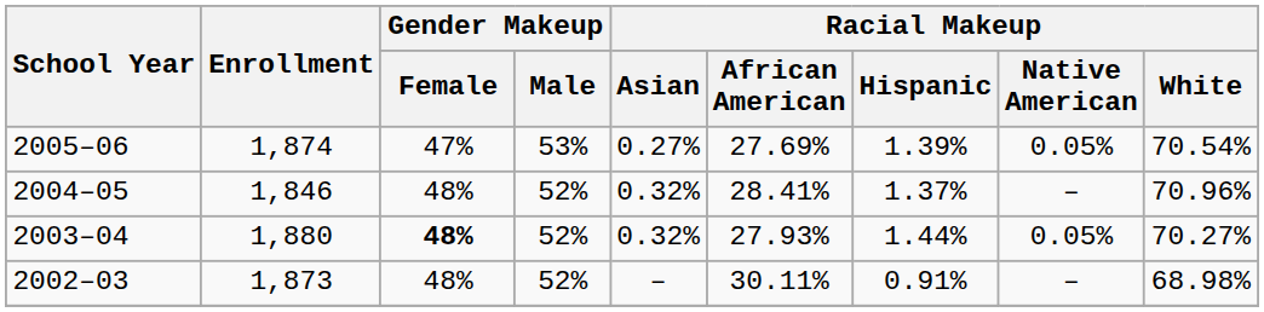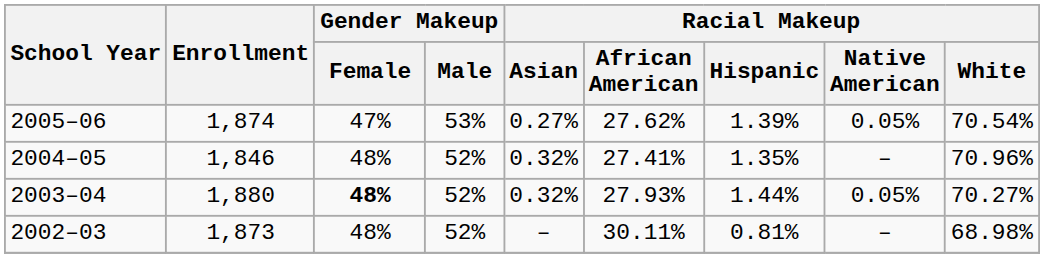 <table class="wikitable" style="font-size: 95%;">
 <tr>
 <th rowspan="2">School Year</th>
 <th rowspan="2">Enrollment</th>
 <th colspan="2">Gender Makeup</th>
 <th colspan="5">Racial Makeup</th>
 </tr>
 <tr>
 <th>Female</th>
 <th>Male</th>
 <th>Asian</th>
 <th>African <br>American</th>
 <th>Hispanic</th>
 <th>Native <br>American</th>
 <th>White</th>
 </tr>
 <tr>
 <td align="left">2005–06</td>
 <td align="center">1,874</td>
 <td align="center">47%</td>
 <td align="center">53%</td>
 <td align="center">0.27%</td>
-<td align="center">27.69%</td>
+<td align="center">27.62%</td>
 <td align="center">1.39%</td>
 <td align="center">0.05%</td>
 <td align="center">70.54%</td>
 </tr>
 <tr>
 <td align="left">2004–05</td>
 <td align="center">1,846</td>
 <td align="center">48%</td>
 <td align="center">52%</td>
 <td align="center">0.32%</td>
-<td align="center">28.41%</td>
-<td align="center">1.37%</td>
+<td align="center">27.41%</td>
+<td align="center">1.35%</td>
 <td align="center">–</td>
 <td align="center">70.96%</td>
 </tr>
 <tr>
 <td align="left">2003–04</td>
 <td align="center">1,880</td>
 <td align="center"><strong>48%</strong></td>
 <td align="center">52%</td>
 <td align="center">0.32%</td>
 <td align="center">27.93%</td>
 <td align="center">1.44%</td>
 <td align="center">0.05%</td>
 <td align="center">70.27%</td>
 </tr>
 <tr>
 <td align="left">2002–03</td>
 <td align="center">1,873</td>
 <td align="center">48%</td>
 <td align="center">52%</td>
 <td align="center">–</td>
 <td align="center">30.11%</td>
-<td align="center">0.91%</td>
+<td align="center">0.81%</td>
 <td align="center">–</td>
 <td align="center">68.98%</td>
 </tr>
 <tr>
 </tr>
 </table>
